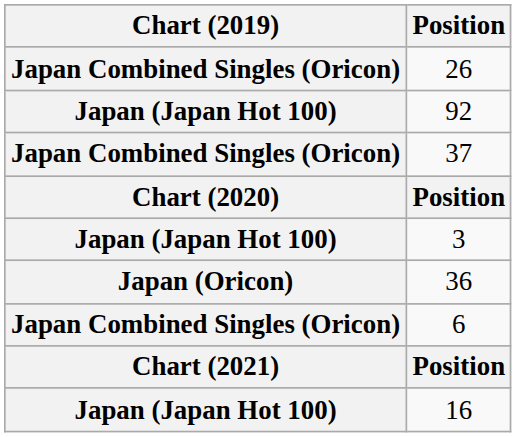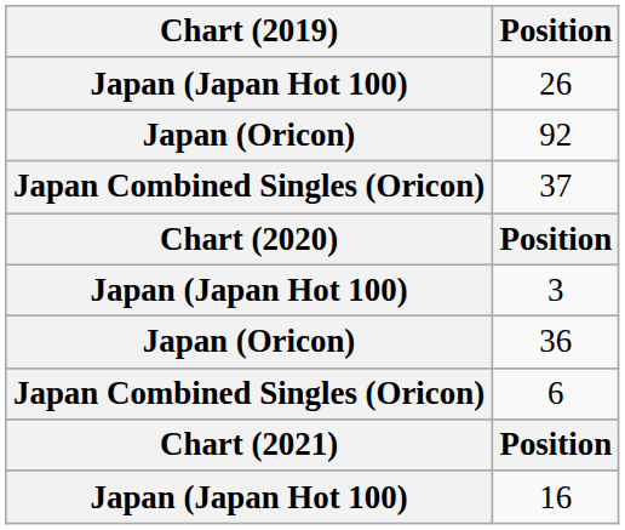 <table class="wikitable plainrowheaders" style="text-align:center">
 <tr>
 <th scope="col">Chart (2019)</th>
 <th scope="col">Position</th>
 </tr>
 <tr>
-<th scope="row">Japan Combined Singles (Oricon)</th>
+<th scope="row">Japan (Japan Hot 100)</th>
 <td>26</td>
 </tr>
 <tr>
-<th scope="row">Japan (Japan Hot 100)</th>
+<th scope="row">Japan (Oricon)</th>
 <td>92</td>
 </tr>
 <tr>
 <th scope="row">Japan Combined Singles (Oricon)</th>
 <td>37</td>
 </tr>
 <tr>
 <th scope="col">Chart (2020)</th>
 <th scope="col">Position</th>
 </tr>
 <tr>
 <th scope="row">Japan (Japan Hot 100)</th>
 <td>3</td>
 </tr>
 <tr>
 <th scope="row">Japan (Oricon)</th>
 <td>36</td>
 </tr>
 <tr>
 <th scope="row">Japan Combined Singles (Oricon)</th>
 <td>6</td>
 </tr>
 <tr>
 <th scope="col">Chart (2021)</th>
 <th scope="col">Position</th>
 </tr>
 <tr>
 <th scope="row">Japan (Japan Hot 100)</th>
 <td>16</td>
 </tr>
 </table>
